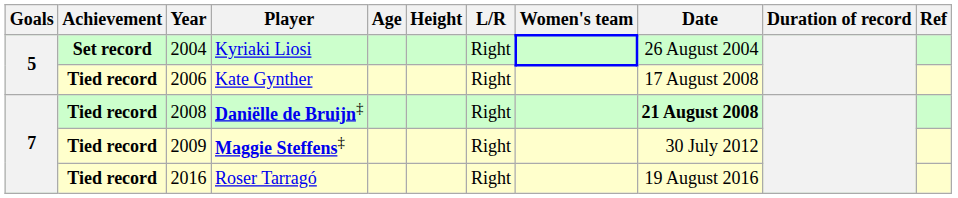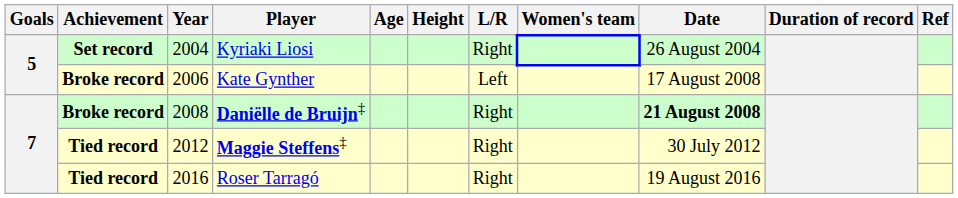 <table class="wikitable" style="text-align: center; font-size: 90%; margin-left: 1em;">
 <tr>
 <th>Goals</th>
 <th>Achievement</th>
 <th>Year</th>
 <th>Player</th>
 <th>Age</th>
 <th>Height</th>
 <th>L/R</th>
 <th>Women's team</th>
 <th>Date</th>
 <th>Duration of record</th>
 <th>Ref</th>
 </tr>
 <tr style="background-color: #ccffcc;">
 <td rowspan="2" style="background-color: #f2f2f2;"><strong>5</strong></td>
 <td><strong>Set record</strong></td>
 <td>2004</td>
 <td style="text-align: left;" data-sort-value="Liosi, Kyriaki"><a href='#'>Kyriaki Liosi</a></td>
 <td></td>
 <td></td>
 <td>Right</td>
 <td style="border: 2px solid blue; text-align: left;"></td>
 <td style="text-align: right;">26 August 2004</td>
 <td rowspan="2" style="background-color: #f2f2f2; text-align: left;"></td>
 <td></td>
 </tr>
 <tr style="background-color: #ffffcc;">
-<td><strong>Tied record</strong></td>
+<td><strong>Broke record</strong></td>
 <td>2006</td>
 <td style="text-align: left;" data-sort-value="Gynther, Kate"><a href='#'>Kate Gynther</a></td>
 <td></td>
 <td></td>
-<td>Right</td>
+<td>Left</td>
 <td style="text-align: left;"></td>
 <td style="text-align: right;">17 August 2008</td>
 <td></td>
 </tr>
 <tr style="background-color: #ccffcc;">
 <td rowspan="3" style="background-color: #f2f2f2;"><strong>7</strong></td>
-<td><strong>Tied record</strong></td>
+<td><strong>Broke record</strong></td>
 <td>2008</td>
 <td style="text-align: left;" data-sort-value="Bruijn, Daniëlle de"><strong><a href='#'>Daniëlle de Bruijn</a></strong><sup>‡</sup></td>
 <td></td>
 <td></td>
 <td>Right</td>
 <td style="text-align: left;"></td>
 <td style="text-align: right;"><strong>21 August 2008</strong></td>
 <td rowspan="3" style="background-color: #f2f2f2; text-align: left;"></td>
 <td></td>
 </tr>
 <tr style="background-color: #ffffcc;">
 <td><strong>Tied record</strong></td>
-<td>2009</td>
+<td>2012</td>
 <td style="text-align: left;" data-sort-value="Steffens, Maggie"><strong><a href='#'>Maggie Steffens</a></strong><sup>‡</sup></td>
 <td></td>
 <td></td>
 <td>Right</td>
 <td style="text-align: left;"></td>
 <td style="text-align: right;">30 July 2012</td>
 <td></td>
 </tr>
 <tr style="background-color: #ffffcc;">
 <td><strong>Tied record</strong></td>
 <td>2016</td>
 <td style="text-align: left;" data-sort-value="Tarragó, Roser"><a href='#'>Roser Tarragó</a></td>
 <td></td>
 <td></td>
 <td>Right</td>
 <td style="text-align: left;"></td>
 <td style="text-align: right;">19 August 2016</td>
 <td></td>
 </tr>
 </table>
